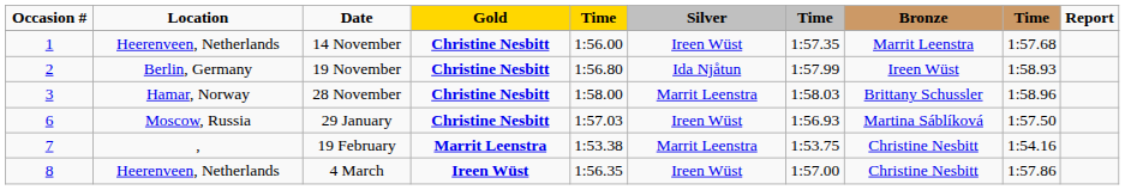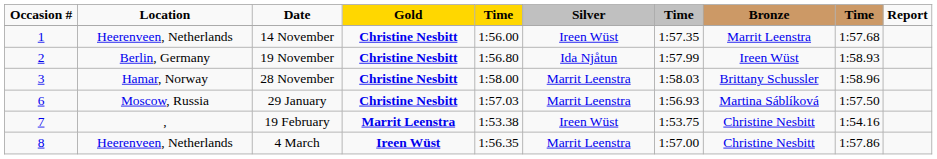 <table class="wikitable">
 <tr>
 <td width="80" align="center"><strong>Occasion #</strong></td>
 <td width="200" align="center"><strong>Location</strong></td>
 <td width="100" align="center"><strong>Date</strong></td>
 <td width="150" bgcolor="gold" align="center"><strong>Gold</strong></td>
 <td width="50" bgcolor="gold" align="center"><strong>Time</strong></td>
 <td width="150" bgcolor="silver" align="center"><strong>Silver</strong></td>
 <td width="50" bgcolor="silver" align="center"><strong>Time</strong></td>
 <td width="150" bgcolor="#CC9966" align="center"><strong>Bronze</strong></td>
 <td width="50" bgcolor="#CC9966" align="center"><strong>Time</strong></td>
 <td width="50" align="center"><strong>Report</strong></td>
 </tr>
 <tr bgcolor="#cccccc">
 </tr>
 <tr>
 <td align="center"><a href='#'>1</a></td>
 <td align="center"><a href='#'>Heerenveen</a>, Netherlands</td>
 <td align="center">14 November</td>
 <td align="center"><strong><a href='#'>Christine Nesbitt</a></strong><br><small></small></td>
 <td align="center">1:56.00</td>
 <td align="center"><a href='#'>Ireen Wüst</a><br><small></small></td>
 <td align="center">1:57.35</td>
 <td align="center"><a href='#'>Marrit Leenstra</a><br><small></small></td>
 <td align="center">1:57.68</td>
 <td align="center"></td>
 </tr>
 <tr>
 <td align="center"><a href='#'>2</a></td>
 <td align="center"><a href='#'>Berlin</a>, Germany</td>
 <td align="center">19 November</td>
 <td align="center"><strong><a href='#'>Christine Nesbitt</a></strong><br><small></small></td>
 <td align="center">1:56.80</td>
 <td align="center"><a href='#'>Ida Njåtun</a><br><small></small></td>
 <td align="center">1:57.99</td>
 <td align="center"><a href='#'>Ireen Wüst</a><br><small></small></td>
 <td align="center">1:58.93</td>
 <td align="center"></td>
 </tr>
 <tr>
 <td align="center"><a href='#'>3</a></td>
 <td align="center"><a href='#'>Hamar</a>, Norway</td>
 <td align="center">28 November</td>
 <td align="center"><strong><a href='#'>Christine Nesbitt</a></strong><br><small></small></td>
 <td align="center">1:58.00</td>
 <td align="center"><a href='#'>Marrit Leenstra</a><br><small></small></td>
 <td align="center">1:58.03</td>
 <td align="center"><a href='#'>Brittany Schussler</a><br><small></small></td>
 <td align="center">1:58.96</td>
 <td align="center"></td>
 </tr>
 <tr>
 <td align="center"><a href='#'>6</a></td>
 <td align="center"><a href='#'>Moscow</a>, Russia</td>
 <td align="center">29 January</td>
 <td align="center"><strong><a href='#'>Christine Nesbitt</a></strong><br><small></small></td>
 <td align="center">1:57.03</td>
-<td align="center"><a href='#'>Ireen Wüst</a><br><small></small></td>
+<td align="center"><a href='#'>Marrit Leenstra</a><br><small></small></td>
 <td align="center">1:56.93</td>
 <td align="center"><a href='#'>Martina Sáblíková</a><br><small></small></td>
 <td align="center">1:57.50</td>
 <td align="center"></td>
 </tr>
 <tr>
 <td align="center"><a href='#'>7</a></td>
 <td align="center">, </td>
 <td align="center">19 February</td>
 <td align="center"><strong><a href='#'>Marrit Leenstra</a></strong><br><small></small></td>
 <td align="center">1:53.38</td>
-<td align="center"><a href='#'>Marrit Leenstra</a><br><small></small></td>
+<td align="center"><a href='#'>Ireen Wüst</a><br><small></small></td>
 <td align="center">1:53.75</td>
 <td align="center"><a href='#'>Christine Nesbitt</a><br><small></small></td>
 <td align="center">1:54.16</td>
 <td align="center"></td>
 </tr>
 <tr>
 <td align="center"><a href='#'>8</a></td>
 <td align="center"><a href='#'>Heerenveen</a>, Netherlands</td>
 <td align="center">4 March</td>
 <td align="center"><strong><a href='#'>Ireen Wüst</a></strong><br><small></small></td>
 <td align="center">1:56.35</td>
-<td align="center"><a href='#'>Ireen Wüst</a><br><small></small></td>
+<td align="center"><a href='#'>Marrit Leenstra</a><br><small></small></td>
 <td align="center">1:57.00</td>
 <td align="center"><a href='#'>Christine Nesbitt</a><br><small></small></td>
 <td align="center">1:57.86</td>
 <td align="center"></td>
 </tr>
 </table>
